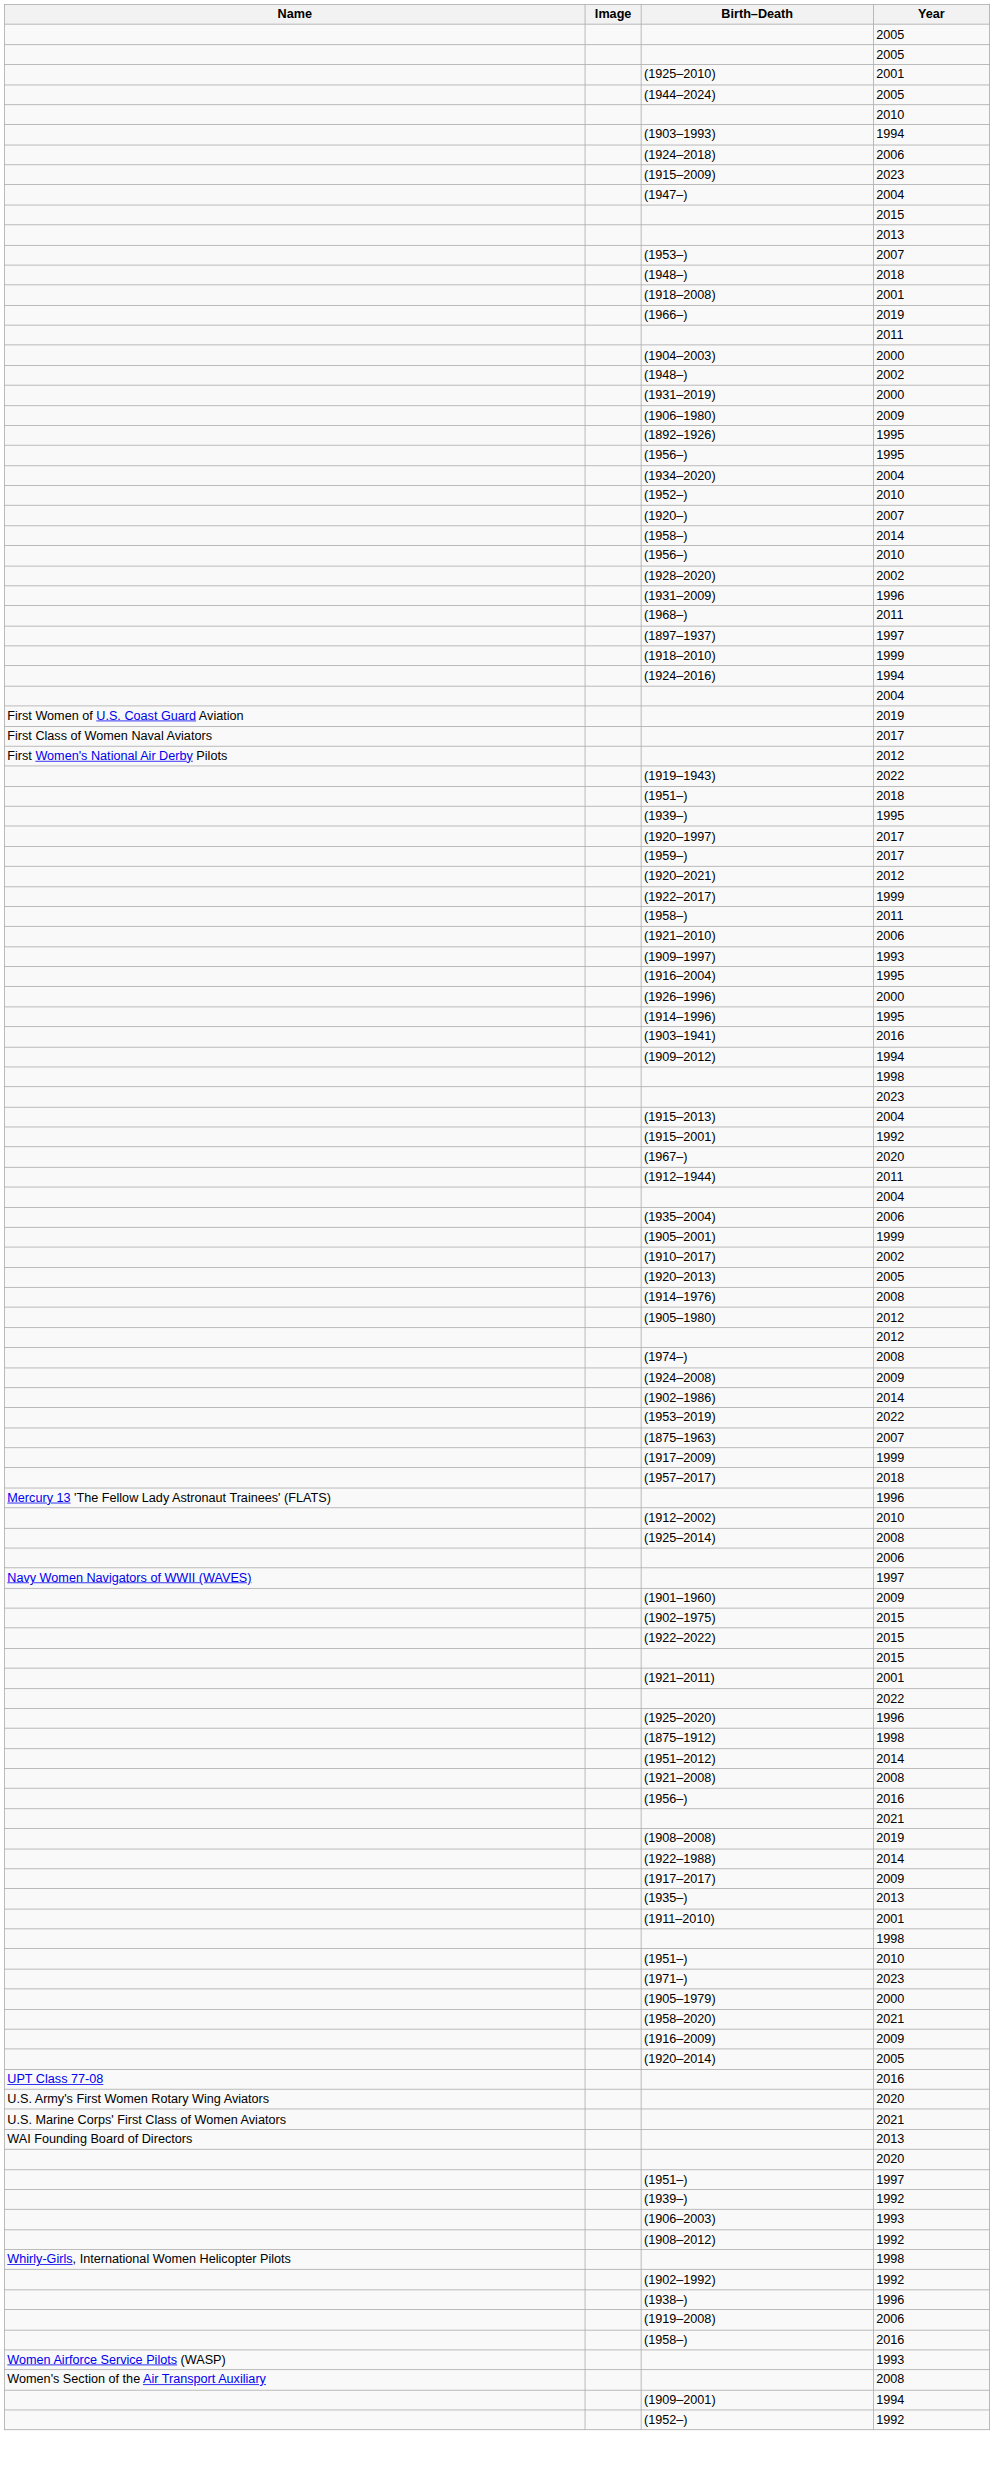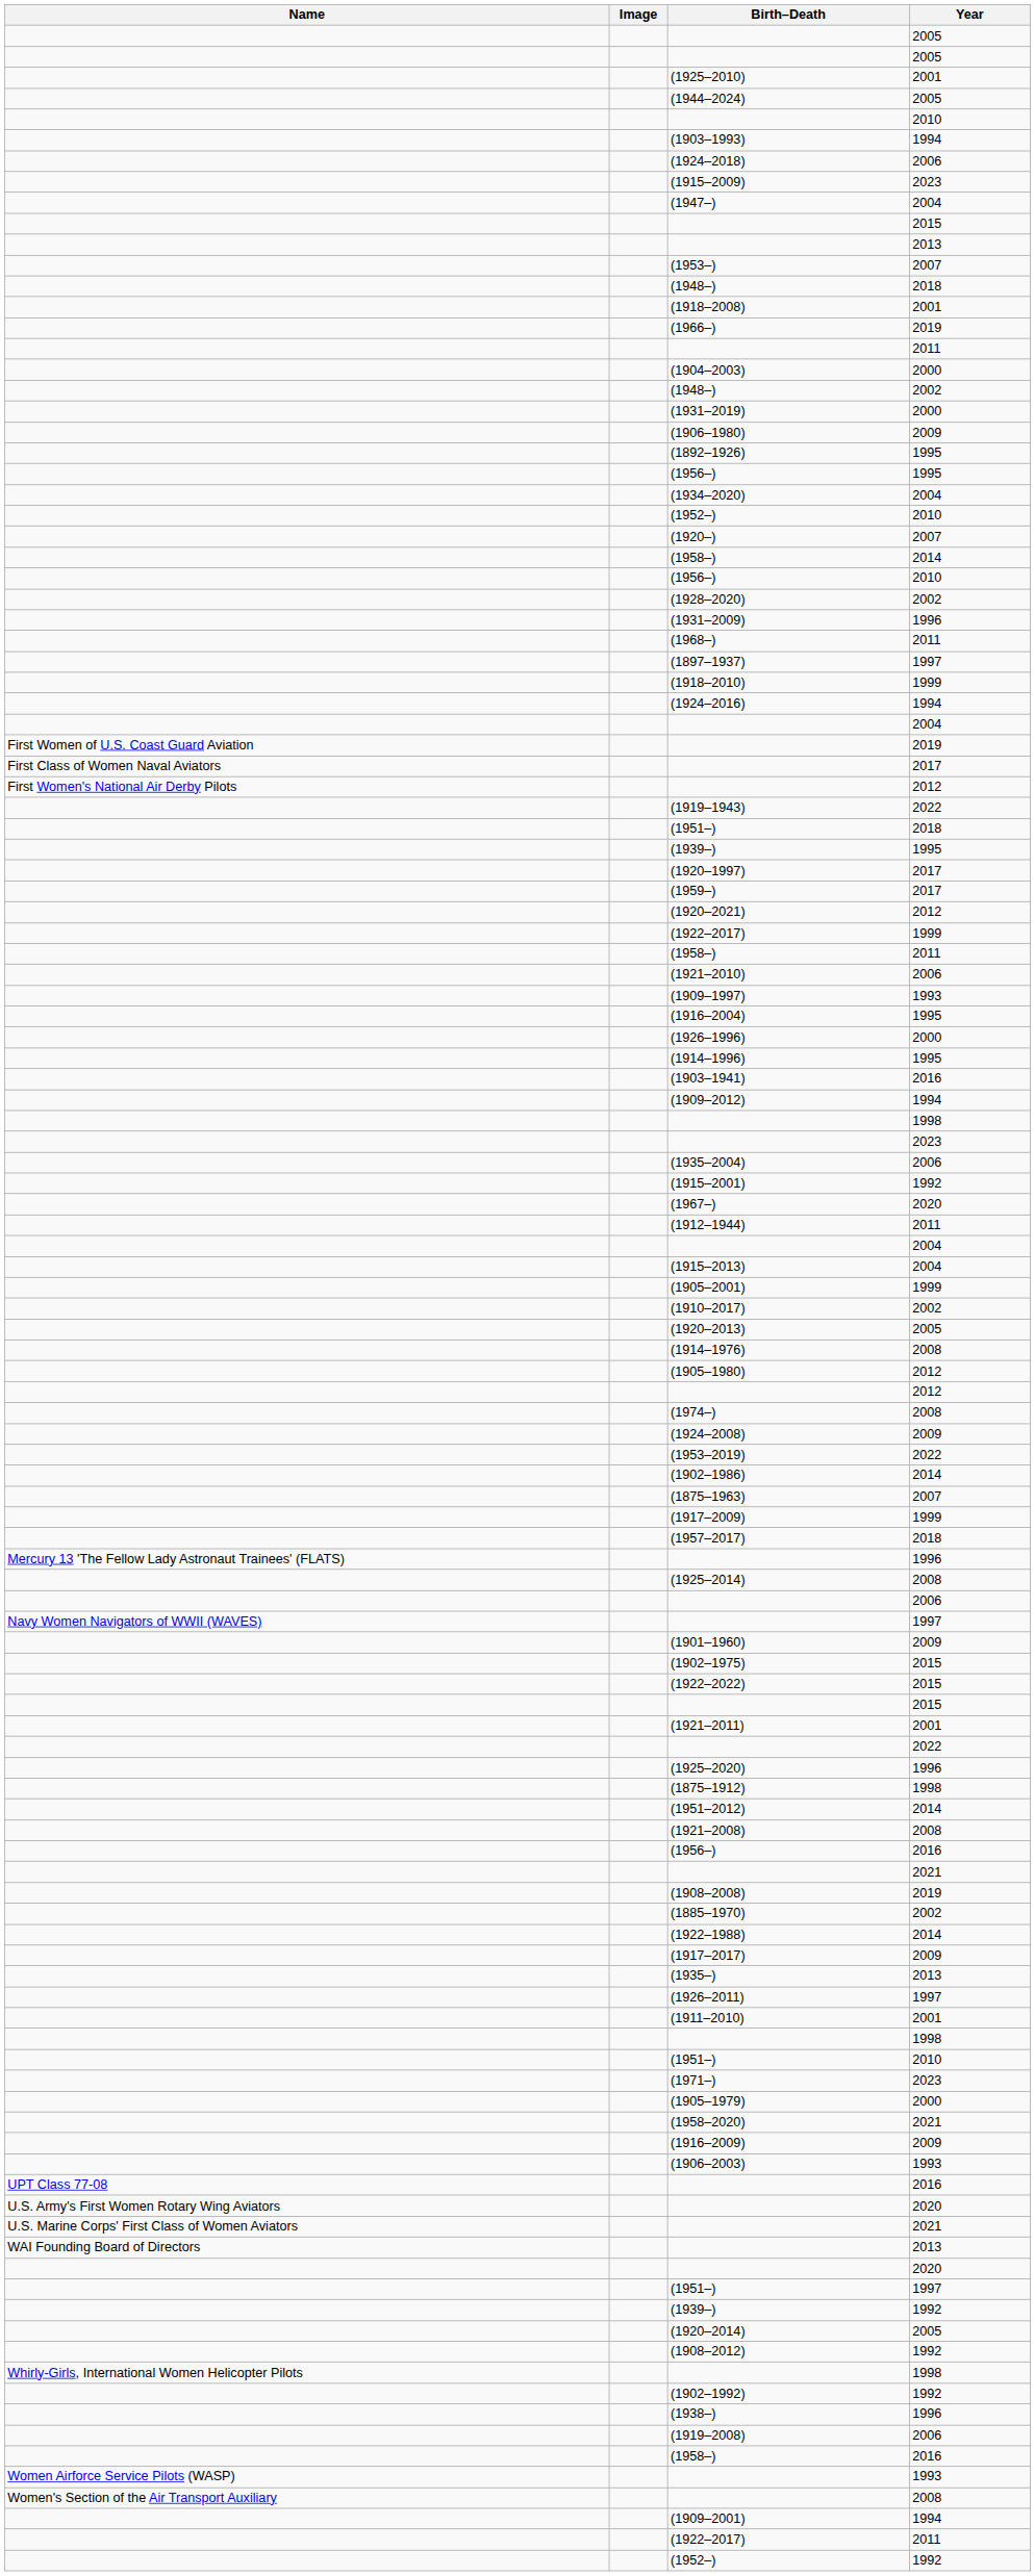 <table class="wikitable sortable">
 <tr>
 <th scope="col" width="25%"><strong>Name</strong></th>
 <th scope="col" class="unsortable" width="1%"><strong>Image</strong></th>
 <th scope="col" width="10%"><strong>Birth–Death</strong></th>
 <th scope="col" width="5%"><strong>Year</strong></th>
 </tr>
 <tr>
 <td></td>
 <td></td>
 <td></td>
 <td>2005</td>
 </tr>
 <tr>
 <td></td>
 <td></td>
 <td></td>
 <td>2005</td>
 </tr>
 <tr>
 <td></td>
 <td></td>
 <td>(1925–2010)</td>
 <td>2001</td>
 </tr>
 <tr>
 <td></td>
 <td></td>
 <td>(1944–2024)</td>
 <td>2005</td>
 </tr>
 <tr>
 <td></td>
 <td></td>
 <td></td>
 <td>2010</td>
 </tr>
 <tr>
 <td></td>
 <td></td>
 <td>(1903–1993)</td>
 <td>1994</td>
 </tr>
 <tr>
 <td></td>
 <td></td>
 <td>(1924–2018)</td>
 <td>2006</td>
 </tr>
 <tr>
 <td></td>
 <td></td>
 <td>(1915–2009)</td>
 <td>2023</td>
 </tr>
 <tr>
 <td></td>
 <td></td>
 <td>(1947–)</td>
 <td>2004</td>
 </tr>
 <tr>
 <td></td>
 <td></td>
 <td></td>
 <td>2015</td>
 </tr>
 <tr>
 <td></td>
 <td></td>
 <td></td>
 <td>2013</td>
 </tr>
 <tr>
 <td></td>
 <td></td>
 <td>(1953–)</td>
 <td>2007</td>
 </tr>
 <tr>
 <td></td>
 <td></td>
 <td>(1948–)</td>
 <td>2018</td>
 </tr>
 <tr>
 <td></td>
 <td></td>
 <td>(1918–2008)</td>
 <td>2001</td>
 </tr>
 <tr>
 <td></td>
 <td></td>
 <td>(1966–)</td>
 <td>2019</td>
 </tr>
 <tr>
 <td></td>
 <td></td>
 <td></td>
 <td>2011</td>
 </tr>
 <tr>
 <td></td>
 <td></td>
 <td>(1904–2003)</td>
 <td>2000</td>
 </tr>
 <tr>
 <td></td>
 <td></td>
 <td>(1948–)</td>
 <td>2002</td>
 </tr>
 <tr>
 <td></td>
 <td></td>
 <td>(1931–2019)</td>
 <td>2000</td>
 </tr>
 <tr>
 <td></td>
 <td></td>
 <td>(1906–1980)</td>
 <td>2009</td>
 </tr>
 <tr>
 <td></td>
 <td></td>
 <td>(1892–1926)</td>
 <td>1995</td>
 </tr>
 <tr>
 <td></td>
 <td></td>
 <td>(1956–)</td>
 <td>1995</td>
 </tr>
 <tr>
 <td></td>
 <td></td>
 <td>(1934–2020)</td>
 <td>2004</td>
 </tr>
 <tr>
 <td></td>
 <td></td>
 <td>(1952–)</td>
 <td>2010</td>
 </tr>
 <tr>
 <td></td>
 <td></td>
 <td>(1920–)</td>
 <td>2007</td>
 </tr>
 <tr>
 <td></td>
 <td></td>
 <td>(1958–)</td>
 <td>2014</td>
 </tr>
 <tr>
 <td></td>
 <td></td>
 <td>(1956–)</td>
 <td>2010</td>
 </tr>
 <tr>
 <td></td>
 <td></td>
 <td>(1928–2020)</td>
 <td>2002</td>
 </tr>
 <tr>
 <td></td>
 <td></td>
 <td>(1931–2009)</td>
 <td>1996</td>
 </tr>
 <tr>
 <td></td>
 <td></td>
 <td>(1968–)</td>
 <td>2011</td>
 </tr>
 <tr>
 <td></td>
 <td></td>
 <td>(1897–1937)</td>
 <td>1997</td>
 </tr>
 <tr>
 <td></td>
 <td></td>
 <td>(1918–2010)</td>
 <td>1999</td>
 </tr>
 <tr>
 <td></td>
 <td></td>
 <td>(1924–2016)</td>
 <td>1994</td>
 </tr>
 <tr>
 <td></td>
 <td></td>
 <td></td>
 <td>2004</td>
 </tr>
 <tr>
 <td>First Women of <a href='#'>U.S. Coast Guard</a> Aviation</td>
 <td></td>
 <td></td>
 <td>2019</td>
 </tr>
 <tr>
 <td>First Class of Women Naval Aviators</td>
 <td></td>
 <td></td>
 <td>2017</td>
 </tr>
 <tr>
 <td>First <a href='#'>Women's National Air Derby</a> Pilots</td>
 <td></td>
 <td></td>
 <td>2012</td>
 </tr>
 <tr>
 <td></td>
 <td></td>
 <td>(1919–1943)</td>
 <td>2022</td>
 </tr>
 <tr>
 <td></td>
 <td></td>
 <td>(1951–)</td>
 <td>2018</td>
 </tr>
 <tr>
 <td></td>
 <td></td>
 <td>(1939–)</td>
 <td>1995</td>
 </tr>
 <tr>
 <td></td>
 <td></td>
 <td>(1920–1997)</td>
 <td>2017</td>
 </tr>
 <tr>
 <td></td>
 <td></td>
 <td>(1959–)</td>
 <td>2017</td>
 </tr>
 <tr>
 <td></td>
 <td></td>
 <td>(1920–2021)</td>
 <td>2012</td>
 </tr>
 <tr>
 <td></td>
 <td></td>
 <td>(1922–2017)</td>
 <td>1999</td>
 </tr>
 <tr>
 <td></td>
 <td></td>
 <td>(1958–)</td>
 <td>2011</td>
 </tr>
 <tr>
 <td></td>
 <td></td>
 <td>(1921–2010)</td>
 <td>2006</td>
 </tr>
 <tr>
 <td></td>
 <td></td>
 <td>(1909–1997)</td>
 <td>1993</td>
 </tr>
 <tr>
 <td></td>
 <td></td>
 <td>(1916–2004)</td>
 <td>1995</td>
 </tr>
 <tr>
 <td></td>
 <td></td>
 <td>(1926–1996)</td>
 <td>2000</td>
 </tr>
 <tr>
 <td></td>
 <td></td>
 <td>(1914–1996)</td>
 <td>1995</td>
 </tr>
 <tr>
 <td></td>
 <td></td>
 <td>(1903–1941)</td>
 <td>2016</td>
 </tr>
 <tr>
 <td></td>
 <td></td>
 <td>(1909–2012)</td>
 <td>1994</td>
 </tr>
 <tr>
 <td></td>
 <td></td>
 <td></td>
 <td>1998</td>
 </tr>
 <tr>
 <td></td>
 <td></td>
 <td></td>
 <td>2023</td>
 </tr>
 <tr>
 <td></td>
 <td></td>
-<td>(1915–2013)</td>
-<td>2004</td>
+<td>(1935–2004)</td>
+<td>2006</td>
 </tr>
 <tr>
 <td></td>
 <td></td>
 <td>(1915–2001)</td>
 <td>1992</td>
 </tr>
 <tr>
 <td></td>
 <td></td>
 <td>(1967–)</td>
 <td>2020</td>
 </tr>
 <tr>
 <td></td>
 <td></td>
 <td>(1912–1944)</td>
 <td>2011</td>
 </tr>
 <tr>
 <td></td>
 <td></td>
 <td></td>
 <td>2004</td>
 </tr>
 <tr>
 <td></td>
 <td></td>
-<td>(1935–2004)</td>
-<td>2006</td>
+<td>(1915–2013)</td>
+<td>2004</td>
 </tr>
 <tr>
 <td></td>
 <td></td>
 <td>(1905–2001)</td>
 <td>1999</td>
 </tr>
 <tr>
 <td></td>
 <td></td>
 <td>(1910–2017)</td>
 <td>2002</td>
 </tr>
 <tr>
 <td></td>
 <td></td>
 <td>(1920–2013)</td>
 <td>2005</td>
 </tr>
 <tr>
 <td></td>
 <td></td>
 <td>(1914–1976)</td>
 <td>2008</td>
 </tr>
 <tr>
 <td></td>
 <td></td>
 <td>(1905–1980)</td>
 <td>2012</td>
 </tr>
 <tr>
 <td></td>
 <td></td>
 <td></td>
 <td>2012</td>
 </tr>
 <tr>
 <td></td>
 <td></td>
 <td>(1974–)</td>
 <td>2008</td>
 </tr>
 <tr>
 <td></td>
 <td></td>
 <td>(1924–2008)</td>
 <td>2009</td>
 </tr>
 <tr>
 <td></td>
 <td></td>
-<td>(1902–1986)</td>
-<td>2014</td>
+<td>(1953–2019)</td>
+<td>2022</td>
 </tr>
 <tr>
 <td></td>
 <td></td>
-<td>(1953–2019)</td>
-<td>2022</td>
+<td>(1902–1986)</td>
+<td>2014</td>
 </tr>
 <tr>
 <td></td>
 <td></td>
 <td>(1875–1963)</td>
 <td>2007</td>
 </tr>
 <tr>
 <td></td>
 <td></td>
 <td>(1917–2009)</td>
 <td>1999</td>
 </tr>
 <tr>
 <td></td>
 <td></td>
 <td>(1957–2017)</td>
 <td>2018</td>
 </tr>
 <tr>
 <td><a href='#'>Mercury 13</a> 'The Fellow Lady Astronaut Trainees' (FLATS)</td>
 <td></td>
 <td></td>
 <td>1996</td>
-</tr>
-<tr>
-<td></td>
-<td></td>
-<td>(1912–2002)</td>
-<td>2010</td>
 </tr>
 <tr>
 <td></td>
 <td></td>
 <td>(1925–2014)</td>
 <td>2008</td>
 </tr>
 <tr>
 <td></td>
 <td></td>
 <td></td>
 <td>2006</td>
 </tr>
 <tr>
 <td><a href='#'>Navy Women Navigators of WWII (WAVES)</a></td>
 <td></td>
 <td></td>
 <td>1997</td>
 </tr>
 <tr>
 <td></td>
 <td></td>
 <td>(1901–1960)</td>
 <td>2009</td>
 </tr>
 <tr>
 <td></td>
 <td></td>
 <td>(1902–1975)</td>
 <td>2015</td>
 </tr>
 <tr>
 <td></td>
 <td></td>
 <td>(1922–2022)</td>
 <td>2015</td>
 </tr>
 <tr>
 <td></td>
 <td></td>
 <td></td>
 <td>2015</td>
 </tr>
 <tr>
 <td></td>
 <td></td>
 <td>(1921–2011)</td>
 <td>2001</td>
 </tr>
 <tr>
 <td></td>
 <td></td>
 <td></td>
 <td>2022</td>
 </tr>
 <tr>
 <td></td>
 <td></td>
 <td>(1925–2020)</td>
 <td>1996</td>
 </tr>
 <tr>
 <td></td>
 <td></td>
 <td>(1875–1912)</td>
 <td>1998</td>
 </tr>
 <tr>
 <td></td>
 <td></td>
 <td>(1951–2012)</td>
 <td>2014</td>
 </tr>
 <tr>
 <td></td>
 <td></td>
 <td>(1921–2008)</td>
 <td>2008</td>
 </tr>
 <tr>
 <td></td>
 <td></td>
 <td>(1956–)</td>
 <td>2016</td>
 </tr>
 <tr>
 <td></td>
 <td></td>
 <td></td>
 <td>2021</td>
 </tr>
 <tr>
 <td></td>
 <td></td>
 <td>(1908–2008)</td>
 <td>2019</td>
 </tr>
 <tr>
 <td></td>
 <td></td>
+<td>(1885–1970)</td>
+<td>2002</td>
+</tr>
+<tr>
+<td></td>
+<td></td>
 <td>(1922–1988)</td>
 <td>2014</td>
 </tr>
 <tr>
 <td></td>
 <td></td>
 <td>(1917–2017)</td>
 <td>2009</td>
 </tr>
 <tr>
 <td></td>
 <td></td>
 <td>(1935–)</td>
 <td>2013</td>
+</tr>
+<tr>
+<td></td>
+<td></td>
+<td>(1926–2011)</td>
+<td>1997</td>
 </tr>
 <tr>
 <td></td>
 <td></td>
 <td>(1911–2010)</td>
 <td>2001</td>
 </tr>
 <tr>
 <td></td>
 <td></td>
 <td></td>
 <td>1998</td>
 </tr>
 <tr>
 <td></td>
 <td></td>
 <td>(1951–)</td>
 <td>2010</td>
 </tr>
 <tr>
 <td></td>
 <td></td>
 <td>(1971–)</td>
 <td>2023</td>
 </tr>
 <tr>
 <td></td>
 <td></td>
 <td>(1905–1979)</td>
 <td>2000</td>
 </tr>
 <tr>
 <td></td>
 <td></td>
 <td>(1958–2020)</td>
 <td>2021</td>
 </tr>
 <tr>
 <td></td>
 <td></td>
 <td>(1916–2009)</td>
 <td>2009</td>
 </tr>
 <tr>
 <td></td>
 <td></td>
-<td>(1920–2014)</td>
-<td>2005</td>
+<td>(1906–2003)</td>
+<td>1993</td>
 </tr>
 <tr>
 <td><a href='#'>UPT Class 77-08</a></td>
 <td></td>
 <td></td>
 <td>2016</td>
 </tr>
 <tr>
 <td>U.S. Army's First Women Rotary Wing Aviators</td>
 <td></td>
 <td></td>
 <td>2020</td>
 </tr>
 <tr>
 <td>U.S. Marine Corps' First Class of Women Aviators</td>
 <td></td>
 <td></td>
 <td>2021</td>
 </tr>
 <tr>
 <td>WAI Founding Board of Directors</td>
 <td></td>
 <td></td>
 <td>2013</td>
 </tr>
 <tr>
 <td></td>
 <td></td>
 <td></td>
 <td>2020</td>
 </tr>
 <tr>
 <td></td>
 <td></td>
 <td>(1951–)</td>
 <td>1997</td>
 </tr>
 <tr>
 <td></td>
 <td></td>
 <td>(1939–)</td>
 <td>1992</td>
 </tr>
 <tr>
 <td></td>
 <td></td>
-<td>(1906–2003)</td>
-<td>1993</td>
+<td>(1920–2014)</td>
+<td>2005</td>
 </tr>
 <tr>
 <td></td>
 <td></td>
 <td>(1908–2012)</td>
 <td>1992</td>
 </tr>
 <tr>
 <td><a href='#'>Whirly-Girls</a>, International Women Helicopter Pilots</td>
 <td></td>
 <td></td>
 <td>1998</td>
 </tr>
 <tr>
 <td></td>
 <td></td>
 <td>(1902–1992)</td>
 <td>1992</td>
 </tr>
 <tr>
 <td></td>
 <td></td>
 <td>(1938–)</td>
 <td>1996</td>
 </tr>
 <tr>
 <td></td>
 <td></td>
 <td>(1919–2008)</td>
 <td>2006</td>
 </tr>
 <tr>
 <td></td>
 <td></td>
 <td>(1958–)</td>
 <td>2016</td>
 </tr>
 <tr>
 <td><a href='#'>Women Airforce Service Pilots</a> (WASP)</td>
 <td></td>
 <td></td>
 <td>1993</td>
 </tr>
 <tr>
 <td>Women's Section of the <a href='#'>Air Transport Auxiliary</a></td>
 <td></td>
 <td></td>
 <td>2008</td>
 </tr>
 <tr>
 <td></td>
 <td></td>
 <td>(1909–2001)</td>
 <td>1994</td>
 </tr>
 <tr>
 <td></td>
 <td></td>
+<td>(1922–2017)</td>
+<td>2011</td>
+</tr>
+<tr>
+<td></td>
+<td></td>
 <td>(1952–)</td>
 <td>1992</td>
 </tr>
 </table>
